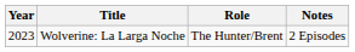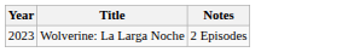 <table class="wikitable">
 <tr>
 <th>Year</th>
 <th>Title</th>
-<th>Role</th>
 <th>Notes</th>
 </tr>
 <tr>
 <td>2023</td>
 <td>Wolverine: La Larga Noche</td>
-<td>The Hunter/Brent</td>
 <td>2 Episodes</td>
 </tr>
 </table>
